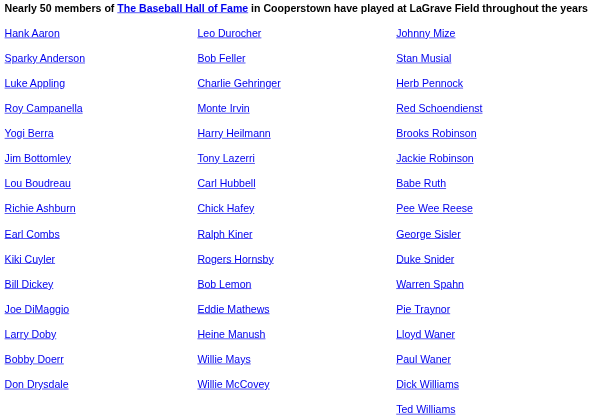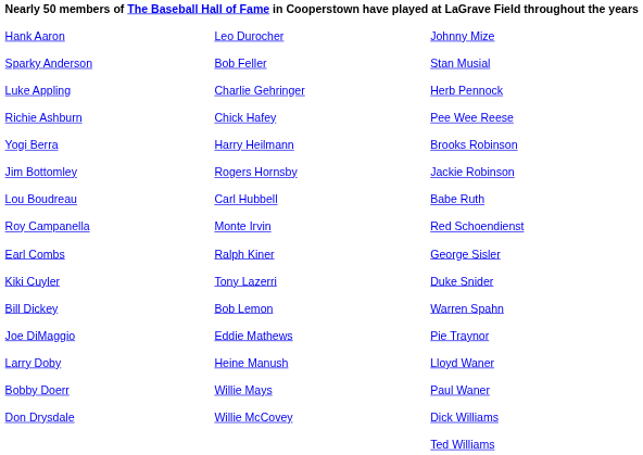 <table border="0" cellpadding="10" cellspacing="0">
 <tr>
 <th colspan="3">Nearly 50 members of <a href='#'>The Baseball Hall of Fame</a> in Cooperstown have played at LaGrave Field throughout the years</th>
 </tr>
 <tr>
 <td><a href='#'>Hank Aaron</a></td>
 <td><a href='#'>Leo Durocher</a></td>
 <td><a href='#'>Johnny Mize</a></td>
 </tr>
 <tr>
 <td><a href='#'>Sparky Anderson</a></td>
 <td><a href='#'>Bob Feller</a></td>
 <td><a href='#'>Stan Musial</a></td>
 </tr>
 <tr>
 <td><a href='#'>Luke Appling</a></td>
 <td><a href='#'>Charlie Gehringer</a></td>
 <td><a href='#'>Herb Pennock</a></td>
 </tr>
 <tr>
-<td><a href='#'>Roy Campanella</a></td>
-<td><a href='#'>Monte Irvin</a></td>
-<td><a href='#'>Red Schoendienst</a></td>
+<td><a href='#'>Richie Ashburn</a></td>
+<td><a href='#'>Chick Hafey</a></td>
+<td><a href='#'>Pee Wee Reese</a></td>
 </tr>
 <tr>
 <td><a href='#'>Yogi Berra</a></td>
 <td><a href='#'>Harry Heilmann</a></td>
 <td><a href='#'>Brooks Robinson</a></td>
 </tr>
 <tr>
 <td><a href='#'>Jim Bottomley</a></td>
-<td><a href='#'>Tony Lazerri</a></td>
+<td><a href='#'>Rogers Hornsby</a></td>
 <td><a href='#'>Jackie Robinson</a></td>
 </tr>
 <tr>
 <td><a href='#'>Lou Boudreau</a></td>
 <td><a href='#'>Carl Hubbell</a></td>
 <td><a href='#'>Babe Ruth</a></td>
 </tr>
 <tr>
-<td><a href='#'>Richie Ashburn</a></td>
-<td><a href='#'>Chick Hafey</a></td>
-<td><a href='#'>Pee Wee Reese</a></td>
+<td><a href='#'>Roy Campanella</a></td>
+<td><a href='#'>Monte Irvin</a></td>
+<td><a href='#'>Red Schoendienst</a></td>
 </tr>
 <tr>
 <td><a href='#'>Earl Combs</a></td>
 <td><a href='#'>Ralph Kiner</a></td>
 <td><a href='#'>George Sisler</a></td>
 </tr>
 <tr>
 <td><a href='#'>Kiki Cuyler</a></td>
-<td><a href='#'>Rogers Hornsby</a></td>
+<td><a href='#'>Tony Lazerri</a></td>
 <td><a href='#'>Duke Snider</a></td>
 </tr>
 <tr>
 <td><a href='#'>Bill Dickey</a></td>
 <td><a href='#'>Bob Lemon</a></td>
 <td><a href='#'>Warren Spahn</a></td>
 </tr>
 <tr>
 <td><a href='#'>Joe DiMaggio</a></td>
 <td><a href='#'>Eddie Mathews</a></td>
 <td><a href='#'>Pie Traynor</a></td>
 </tr>
 <tr>
 <td><a href='#'>Larry Doby</a></td>
 <td><a href='#'>Heine Manush</a></td>
 <td><a href='#'>Lloyd Waner</a></td>
 </tr>
 <tr>
 <td><a href='#'>Bobby Doerr</a></td>
 <td><a href='#'>Willie Mays</a></td>
 <td><a href='#'>Paul Waner</a></td>
 </tr>
 <tr>
 <td><a href='#'>Don Drysdale</a></td>
 <td><a href='#'>Willie McCovey</a></td>
 <td><a href='#'>Dick Williams</a></td>
 </tr>
 <tr>
 <td></td>
 <td></td>
 <td><a href='#'>Ted Williams</a></td>
 </tr>
 </table>
